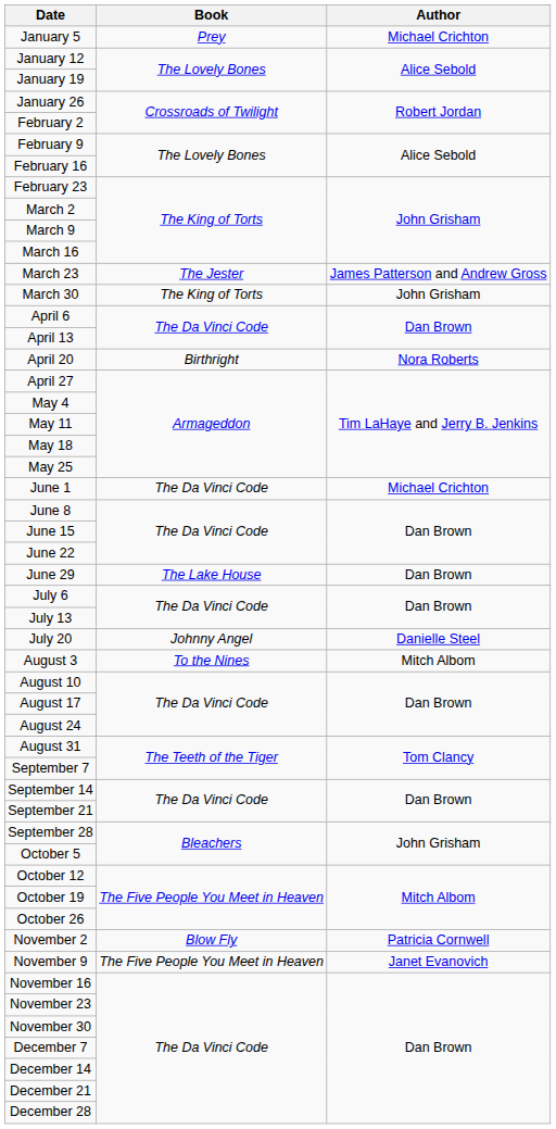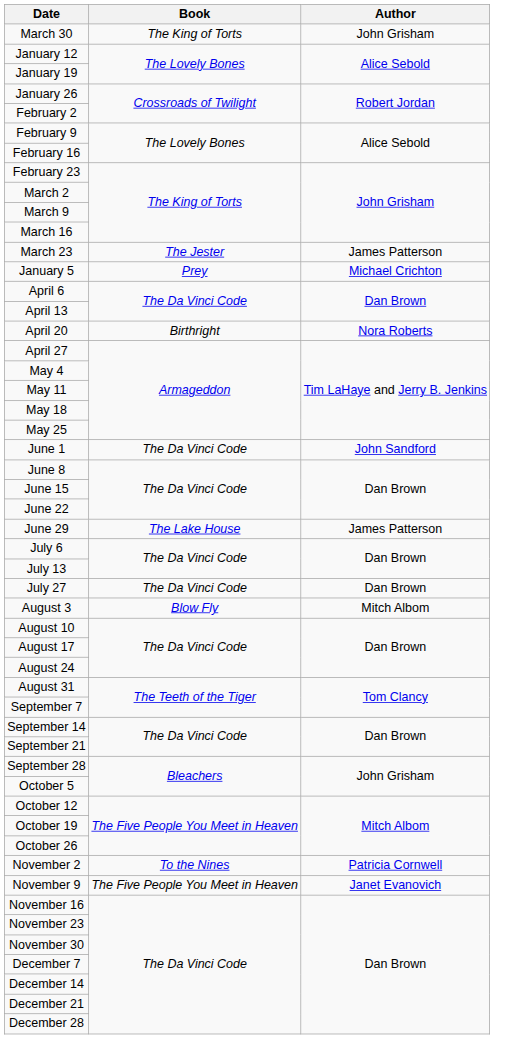 <table class="wikitable sortable" style="text-align: center">
 <tr>
 <th>Date</th>
 <th>Book</th>
 <th>Author</th>
 </tr>
 <tr>
-<td>January 5</td>
-<td><em><a href='#'>Prey</a></em></td>
-<td><a href='#'>Michael Crichton</a></td>
+<td>March 30</td>
+<td><em>The King of Torts</em></td>
+<td>John Grisham</td>
 </tr>
 <tr>
 <td>January 12</td>
 <td rowspan=2><em><a href='#'>The Lovely Bones</a></em></td>
 <td rowspan=2><a href='#'>Alice Sebold</a></td>
 </tr>
 <tr>
 <td>January 19</td>
 </tr>
 <tr>
 <td>January 26</td>
 <td rowspan=2><em><a href='#'>Crossroads of Twilight</a></em></td>
 <td rowspan=2><a href='#'>Robert Jordan</a></td>
 </tr>
 <tr>
 <td>February 2</td>
 </tr>
 <tr>
 <td>February 9</td>
 <td rowspan=2><em>The Lovely Bones</em></td>
 <td rowspan=2>Alice Sebold</td>
 </tr>
 <tr>
 <td>February 16</td>
 </tr>
 <tr>
 <td>February 23</td>
 <td rowspan=4><em><a href='#'>The King of Torts</a></em></td>
 <td rowspan=4><a href='#'>John Grisham</a></td>
 </tr>
 <tr>
 <td>March 2</td>
 </tr>
 <tr>
 <td>March 9</td>
 </tr>
 <tr>
 <td>March 16</td>
 </tr>
 <tr>
 <td>March 23</td>
 <td><em><a href='#'>The Jester</a></em></td>
-<td><a href='#'>James Patterson</a> and <a href='#'>Andrew Gross</a></td>
+<td>James Patterson</td>
 </tr>
 <tr>
-<td>March 30</td>
-<td><em>The King of Torts</em></td>
-<td>John Grisham</td>
+<td>January 5</td>
+<td><em><a href='#'>Prey</a></em></td>
+<td><a href='#'>Michael Crichton</a></td>
 </tr>
 <tr>
 <td>April 6</td>
 <td rowspan=2><em><a href='#'>The Da Vinci Code</a></em></td>
 <td rowspan=2><a href='#'>Dan Brown</a></td>
 </tr>
 <tr>
 <td>April 13</td>
 </tr>
 <tr>
 <td>April 20</td>
 <td><em>Birthright</em></td>
 <td><a href='#'>Nora Roberts</a></td>
 </tr>
 <tr>
 <td>April 27</td>
 <td rowspan=5><em><a href='#'>Armageddon</a></em></td>
 <td rowspan=5><a href='#'>Tim LaHaye</a> and <a href='#'>Jerry B. Jenkins</a></td>
 </tr>
 <tr>
 <td>May 4</td>
 </tr>
 <tr>
 <td>May 11</td>
 </tr>
 <tr>
 <td>May 18</td>
 </tr>
 <tr>
 <td>May 25</td>
 </tr>
 <tr>
 <td>June 1</td>
 <td><em>The Da Vinci Code</em></td>
-<td><a href='#'>Michael Crichton</a></td>
+<td><a href='#'>John Sandford</a></td>
 </tr>
 <tr>
 <td>June 8</td>
 <td rowspan=3><em>The Da Vinci Code</em></td>
 <td rowspan=3>Dan Brown</td>
 </tr>
 <tr>
 <td>June 15</td>
 </tr>
 <tr>
 <td>June 22</td>
 </tr>
 <tr>
 <td>June 29</td>
 <td><em><a href='#'>The Lake House</a></em></td>
-<td>Dan Brown</td>
+<td>James Patterson</td>
 </tr>
 <tr>
 <td>July 6</td>
 <td rowspan=2><em>The Da Vinci Code</em></td>
 <td rowspan=2>Dan Brown</td>
 </tr>
 <tr>
 <td>July 13</td>
 </tr>
 <tr>
-<td>July 20</td>
-<td><em>Johnny Angel</em></td>
-<td><a href='#'>Danielle Steel</a></td>
+<td>July 27</td>
+<td><em>The Da Vinci Code</em></td>
+<td>Dan Brown</td>
 </tr>
 <tr>
 <td>August 3</td>
-<td><em><a href='#'>To the Nines</a></em></td>
+<td><em><a href='#'>Blow Fly</a></em></td>
 <td>Mitch Albom</td>
 </tr>
 <tr>
 <td>August 10</td>
 <td rowspan=3><em>The Da Vinci Code</em></td>
 <td rowspan=3>Dan Brown</td>
 </tr>
 <tr>
 <td>August 17</td>
 </tr>
 <tr>
 <td>August 24</td>
 </tr>
 <tr>
 <td>August 31</td>
 <td rowspan=2><em><a href='#'>The Teeth of the Tiger</a></em></td>
 <td rowspan=2><a href='#'>Tom Clancy</a></td>
 </tr>
 <tr>
 <td>September 7</td>
 </tr>
 <tr>
 <td>September 14</td>
 <td rowspan=2><em>The Da Vinci Code</em></td>
 <td rowspan=2>Dan Brown</td>
 </tr>
 <tr>
 <td>September 21</td>
 </tr>
 <tr>
 <td>September 28</td>
 <td rowspan=2><em><a href='#'>Bleachers</a></em></td>
 <td rowspan=2>John Grisham</td>
 </tr>
 <tr>
 <td>October 5</td>
 </tr>
 <tr>
 <td>October 12</td>
 <td rowspan=3><em><a href='#'>The Five People You Meet in Heaven</a></em></td>
 <td rowspan=3><a href='#'>Mitch Albom</a></td>
 </tr>
 <tr>
 <td>October 19</td>
 </tr>
 <tr>
 <td>October 26</td>
 </tr>
 <tr>
 <td>November 2</td>
-<td><em><a href='#'>Blow Fly</a></em></td>
+<td><em><a href='#'>To the Nines</a></em></td>
 <td><a href='#'>Patricia Cornwell</a></td>
 </tr>
 <tr>
 <td>November 9</td>
 <td><em>The Five People You Meet in Heaven</em></td>
 <td><a href='#'>Janet Evanovich</a></td>
 </tr>
 <tr>
 <td>November 16</td>
 <td rowspan=7><em>The Da Vinci Code</em></td>
 <td rowspan=7>Dan Brown</td>
 </tr>
 <tr>
 <td>November 23</td>
 </tr>
 <tr>
 <td>November 30</td>
 </tr>
 <tr>
 <td>December 7</td>
 </tr>
 <tr>
 <td>December 14</td>
 </tr>
 <tr>
 <td>December 21</td>
 </tr>
 <tr>
 <td>December 28</td>
 </tr>
 </table>
